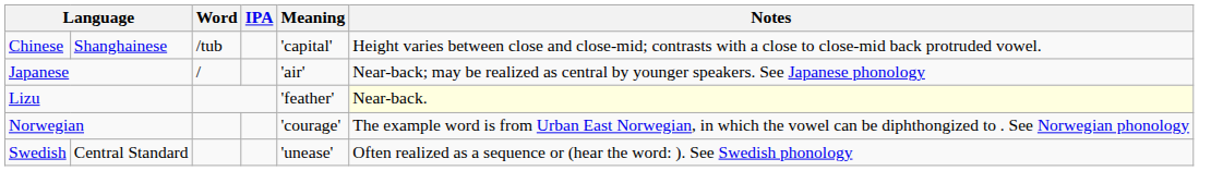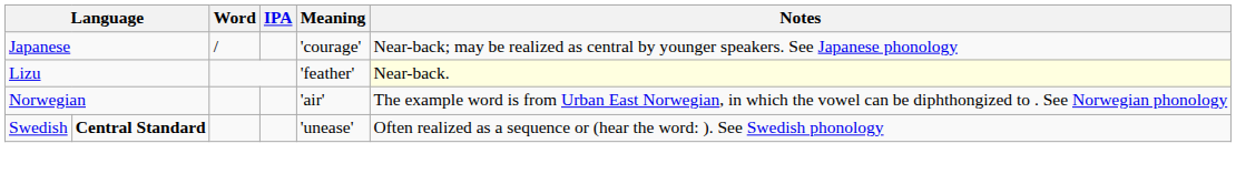 <table class="wikitable">
 <tr>
 <th colspan="2">Language</th>
 <th>Word</th>
 <th><a href='#'>IPA</a></th>
 <th>Meaning</th>
 <th>Notes</th>
 </tr>
 <tr>
-<td><a href='#'>Chinese</a></td>
-<td><a href='#'>Shanghainese</a></td>
-<td>/tub</td>
-<td></td>
-<td>'capital'</td>
-<td>Height varies between close and close-mid; contrasts with a close to close-mid back protruded vowel.</td>
-</tr>
-<tr>
 <td colspan="2"><a href='#'>Japanese</a></td>
 <td> / </td>
 <td></td>
-<td>'air'</td>
+<td>'courage'</td>
 <td>Near-back; may be realized as central  by younger speakers. See <a href='#'>Japanese phonology</a></td>
 </tr>
 <tr>
 <td colspan="2"><a href='#'>Lizu</a></td>
 <td colspan="2" align="center"></td>
 <td>'feather'</td>
 <td style="background: lightyellow;">Near-back.</td>
 </tr>
 <tr>
 <td colspan="2"><a href='#'>Norwegian</a></td>
 <td></td>
 <td></td>
-<td>'courage'</td>
+<td>'air'</td>
 <td>The example word is from <a href='#'>Urban East Norwegian</a>, in which the vowel can be diphthongized to . See <a href='#'>Norwegian phonology</a></td>
 </tr>
 <tr>
 <td><a href='#'>Swedish</a></td>
-<td>Central Standard</td>
+<td><strong>Central Standard</strong></td>
 <td></td>
 <td></td>
 <td>'unease'</td>
 <td>Often realized as a sequence  or  (hear the word: ). See <a href='#'>Swedish phonology</a></td>
 </tr>
 </table>
